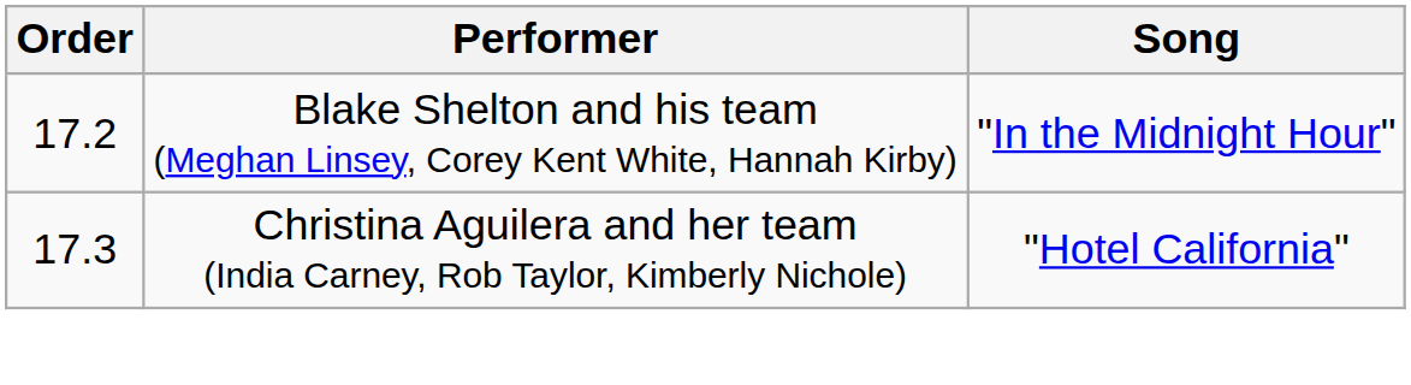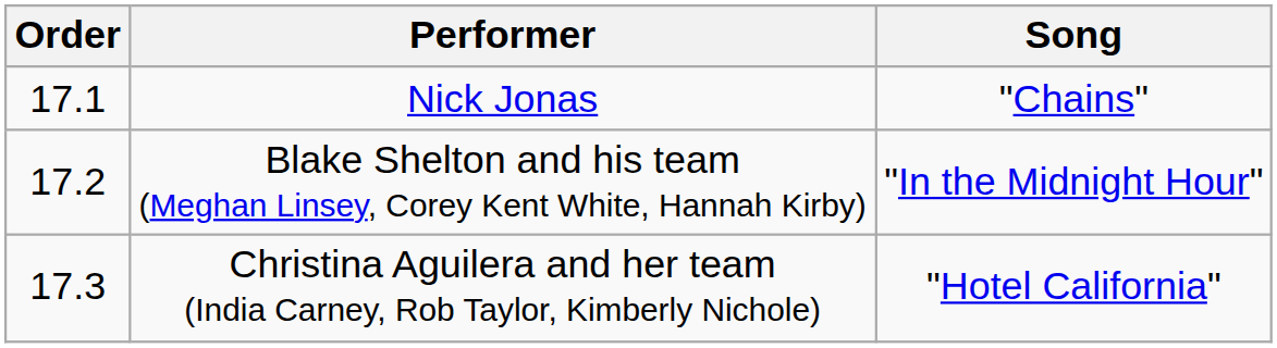 <table class="wikitable" style="text-align:center;">
 <tr>
 <th>Order</th>
 <th>Performer</th>
 <th>Song</th>
+</tr>
+<tr>
+<td>17.1</td>
+<td><a href='#'>Nick Jonas</a></td>
+<td>"<a href='#'>Chains</a>"</td>
 </tr>
 <tr>
 <td>17.2</td>
 <td>Blake Shelton and his team <br><small>(<a href='#'>Meghan Linsey</a>, Corey Kent White, Hannah Kirby)</small></td>
 <td>"<a href='#'>In the Midnight Hour</a>"</td>
 </tr>
 <tr>
 <td>17.3</td>
 <td>Christina Aguilera and her team <br><small>(India Carney, Rob Taylor, Kimberly Nichole)</small></td>
 <td>"<a href='#'>Hotel California</a>"</td>
 </tr>
 </table>
